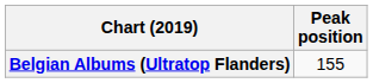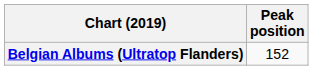 <table class="wikitable sortable plainrowheaders" style="text-align:center">
 <tr>
 <th scope="col">Chart (2019)</th>
 <th scope="col">Peak<br>position</th>
 </tr>
 <tr>
 <th scope="row"><a href='#'>Belgian Albums</a> (<a href='#'>Ultratop</a> Flanders)</th>
-<td>155</td>
+<td>152</td>
 </tr>
 </table>
